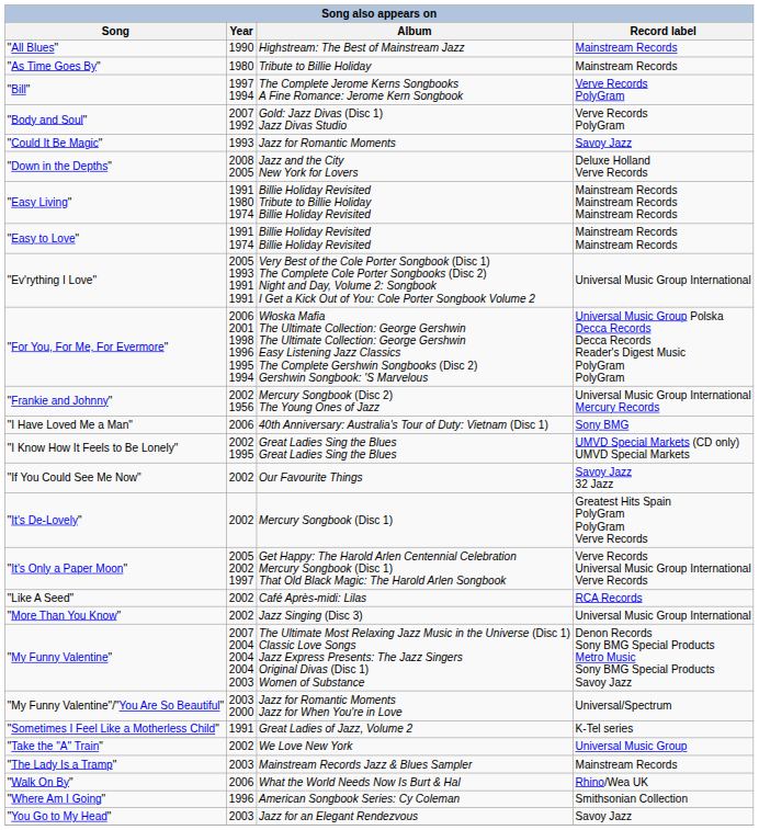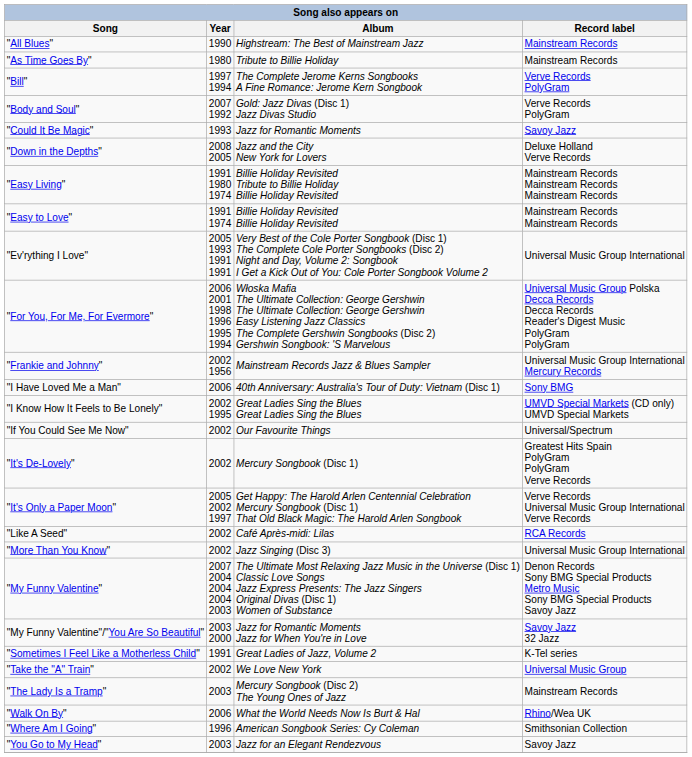 <table class="wikitable" style="font-size: 90%;">
 <tr>
 <th colspan="4" style="background: LightSteelBlue;">Song also appears on</th>
 </tr>
 <tr>
 <th>Song</th>
 <th>Year</th>
 <th>Album</th>
 <th>Record label</th>
 </tr>
 <tr>
 <td>"<a href='#'>All Blues</a>"</td>
 <td>1990</td>
 <td><em>Highstream: The Best of Mainstream Jazz</em></td>
 <td><a href='#'>Mainstream Records</a></td>
 </tr>
 <tr>
 <td>"<a href='#'>As Time Goes By</a>"</td>
 <td>1980</td>
 <td><em>Tribute to Billie Holiday</em></td>
 <td>Mainstream Records</td>
 </tr>
 <tr>
 <td>"<a href='#'>Bill</a>"</td>
 <td>1997<br>  1994</td>
 <td><em>The Complete Jerome Kerns Songbooks</em><br> <em>A Fine Romance: Jerome Kern Songbook</em></td>
 <td><a href='#'>Verve Records</a><br>  <a href='#'>PolyGram</a></td>
 </tr>
 <tr>
 <td>"<a href='#'>Body and Soul</a>"</td>
 <td>2007<br>  1992</td>
 <td><em>Gold: Jazz Divas</em> (Disc 1)<br> <em>Jazz Divas Studio</em></td>
 <td>Verve Records<br>  PolyGram</td>
 </tr>
 <tr>
 <td>"<a href='#'>Could It Be Magic</a>"</td>
 <td>1993</td>
 <td><em>Jazz for Romantic Moments</em></td>
 <td><a href='#'>Savoy Jazz</a></td>
 </tr>
 <tr>
 <td>"<a href='#'>Down in the Depths</a>"</td>
 <td>2008<br>  2005</td>
 <td><em>Jazz and the City</em><br> <em>New York for Lovers</em></td>
 <td>Deluxe Holland<br>  Verve Records</td>
 </tr>
 <tr>
 <td>"<a href='#'>Easy Living</a>"</td>
 <td>1991<br>  1980<br>  1974</td>
 <td><em>Billie Holiday Revisited</em> <br> <em>Tribute to Billie Holiday</em> <br> <em>Billie Holiday Revisited</em></td>
 <td>Mainstream Records<br>  Mainstream Records<br>  Mainstream Records</td>
 </tr>
 <tr>
 <td>"<a href='#'>Easy to Love</a>"</td>
 <td>1991<br>  1974</td>
 <td><em>Billie Holiday Revisited</em> <br> <em>Billie Holiday Revisited</em></td>
 <td>Mainstream Records<br>  Mainstream Records</td>
 </tr>
 <tr>
 <td>"Ev'rything I Love"</td>
 <td>2005<br>  1993<br>  1991<br>  1991</td>
 <td><em>Very Best of the Cole Porter Songbook</em> (Disc 1) <br> <em>The Complete Cole Porter Songbooks</em> (Disc 2) <br> <em>Night and Day, Volume 2: Songbook</em> <br> <em>I Get a Kick Out of You: Cole Porter Songbook Volume 2</em></td>
 <td>Universal Music Group International</td>
 </tr>
 <tr>
 <td>"<a href='#'>For You, For Me, For Evermore</a>"</td>
 <td>2006<br>  2001<br>  1998<br>  1996<br>  1995<br>  1994</td>
 <td><em>Włoska Mafia</em> <br> <em>The Ultimate Collection: George Gershwin</em> <br> <em>The Ultimate Collection: George Gershwin</em> <br> <em>Easy Listening Jazz Classics</em> <br> <em>The Complete Gershwin Songbooks</em> (Disc 2)<br> <em>Gershwin Songbook: 'S Marvelous</em></td>
 <td><a href='#'>Universal Music Group</a> Polska<br>  <a href='#'>Decca Records</a><br>  Decca Records<br>  Reader's Digest Music<br>  PolyGram<br>  PolyGram</td>
 </tr>
 <tr>
 <td>"<a href='#'>Frankie and Johnny</a>"</td>
 <td>2002<br>  1956</td>
-<td><em>Mercury Songbook</em> (Disc 2)<br> <em>The Young Ones of Jazz</em></td>
+<td><em>Mainstream Records Jazz & Blues Sampler</em></td>
 <td>Universal Music Group International<br>  <a href='#'>Mercury Records</a></td>
 </tr>
 <tr>
 <td>"I Have Loved Me a Man"</td>
 <td>2006</td>
 <td><em>40th Anniversary: Australia's Tour of Duty: Vietnam</em> (Disc 1)</td>
 <td><a href='#'>Sony BMG</a></td>
 </tr>
 <tr>
 <td>"I Know How It Feels to Be Lonely"</td>
 <td>2002<br>  1995</td>
 <td><em>Great Ladies Sing the Blues</em><br> <em>Great Ladies Sing the Blues</em></td>
 <td><a href='#'>UMVD Special Markets</a> (CD only)<br>  UMVD Special Markets</td>
 </tr>
 <tr>
 <td>"If You Could See Me Now"</td>
 <td>2002</td>
 <td><em>Our Favourite Things</em></td>
-<td><a href='#'>Savoy Jazz</a><br>  32 Jazz</td>
+<td>Universal/Spectrum</td>
 </tr>
 <tr>
 <td>"<a href='#'>It's De-Lovely</a>"</td>
 <td>2002</td>
 <td><em>Mercury Songbook</em> (Disc 1)</td>
 <td>Greatest Hits Spain<br>  PolyGram<br>  PolyGram<br>  Verve Records</td>
 </tr>
 <tr>
 <td>"<a href='#'>It's Only a Paper Moon</a>"</td>
 <td>2005<br>  2002<br>  1997</td>
 <td><em>Get Happy: The Harold Arlen Centennial Celebration</em> <br> <em>Mercury Songbook</em> (Disc 1)<br> <em>That Old Black Magic: The Harold Arlen Songbook</em></td>
 <td>Verve Records<br>  Universal Music Group International<br>  Verve Records</td>
 </tr>
 <tr>
 <td>"Like A Seed"</td>
 <td>2002</td>
 <td><em>Café Après-midi: Lilas</em></td>
 <td><a href='#'>RCA Records</a></td>
 </tr>
 <tr>
 <td>"<a href='#'>More Than You Know</a>"</td>
 <td>2002</td>
 <td><em>Jazz Singing</em> (Disc 3)</td>
 <td>Universal Music Group International</td>
 </tr>
 <tr>
 <td>"<a href='#'>My Funny Valentine</a>"</td>
 <td>2007<br>  2004<br>  2004<br>  2004<br>  2003</td>
 <td><em>The Ultimate Most Relaxing Jazz Music in the Universe</em> (Disc 1)<br> <em>Classic Love Songs</em> <br> <em>Jazz Express Presents: The Jazz Singers</em> <br> <em>Original Divas</em> (Disc 1)<br>  <em>Women of Substance</em></td>
 <td>Denon Records<br>  Sony BMG Special Products<br>  <a href='#'>Metro Music</a><br>  Sony BMG Special Products<br>  Savoy Jazz</td>
 </tr>
 <tr>
 <td>"My Funny Valentine"/"<a href='#'>You Are So Beautiful</a>"</td>
 <td>2003<br>  2000</td>
 <td><em>Jazz for Romantic Moments</em> <br> <em>Jazz for When You're in Love</em></td>
-<td>Universal/Spectrum</td>
+<td><a href='#'>Savoy Jazz</a><br>  32 Jazz</td>
 </tr>
 <tr>
 <td>"<a href='#'>Sometimes I Feel Like a Motherless Child</a>"</td>
 <td>1991</td>
 <td><em>Great Ladies of Jazz, Volume 2</em></td>
 <td>K-Tel series</td>
 </tr>
 <tr>
 <td>"<a href='#'>Take the "A" Train</a>"</td>
 <td>2002</td>
 <td><em>We Love New York</em></td>
 <td><a href='#'>Universal Music Group</a></td>
 </tr>
 <tr>
 <td>"<a href='#'>The Lady Is a Tramp</a>"</td>
 <td>2003</td>
-<td><em>Mainstream Records Jazz & Blues Sampler</em></td>
+<td><em>Mercury Songbook</em> (Disc 2)<br> <em>The Young Ones of Jazz</em></td>
 <td>Mainstream Records</td>
 </tr>
 <tr>
 <td>"<a href='#'>Walk On By</a>"</td>
 <td>2006</td>
 <td><em>What the World Needs Now Is Burt & Hal</em></td>
 <td><a href='#'>Rhino</a>/Wea UK</td>
 </tr>
 <tr>
 <td>"<a href='#'>Where Am I Going</a>"</td>
 <td>1996</td>
 <td><em>American Songbook Series: Cy Coleman</em></td>
 <td>Smithsonian Collection</td>
 </tr>
 <tr>
 <td>"<a href='#'>You Go to My Head</a>"</td>
 <td>2003</td>
 <td><em>Jazz for an Elegant Rendezvous</em></td>
 <td>Savoy Jazz</td>
 </tr>
 <tr>
 </tr>
 </table>
